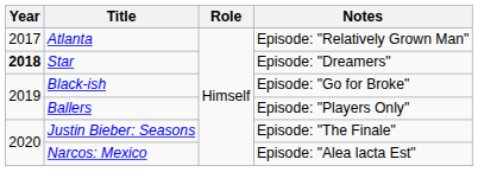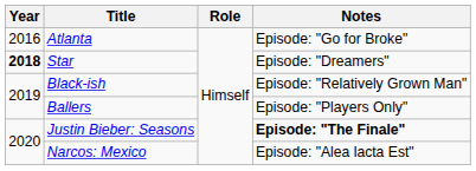 <table class="wikitable">
 <tr>
 <th>Year</th>
 <th>Title</th>
 <th>Role</th>
 <th>Notes</th>
 </tr>
 <tr>
-<td>2017</td>
+<td>2016</td>
 <td><em><a href='#'>Atlanta</a></em></td>
 <td rowspan=6>Himself</td>
-<td>Episode: "Relatively Grown Man"</td>
+<td>Episode: "Go for Broke"</td>
 </tr>
 <tr>
 <td><strong>2018</strong></td>
 <td><em><a href='#'>Star</a></em></td>
 <td>Episode: "Dreamers"</td>
 </tr>
 <tr>
 <td rowspan=2>2019</td>
 <td><em><a href='#'>Black-ish</a></em></td>
-<td>Episode: "Go for Broke"</td>
+<td>Episode: "Relatively Grown Man"</td>
 </tr>
 <tr>
 <td><em><a href='#'>Ballers</a></em></td>
 <td>Episode: "Players Only"</td>
 </tr>
 <tr>
 <td rowspan=2>2020</td>
 <td><em><a href='#'>Justin Bieber: Seasons</a></em></td>
-<td>Episode: "The Finale"</td>
+<td><strong>Episode: "The Finale"</strong></td>
 </tr>
 <tr>
 <td><em><a href='#'>Narcos: Mexico</a></em></td>
 <td>Episode: "Alea lacta Est"</td>
 </tr>
 </table>
